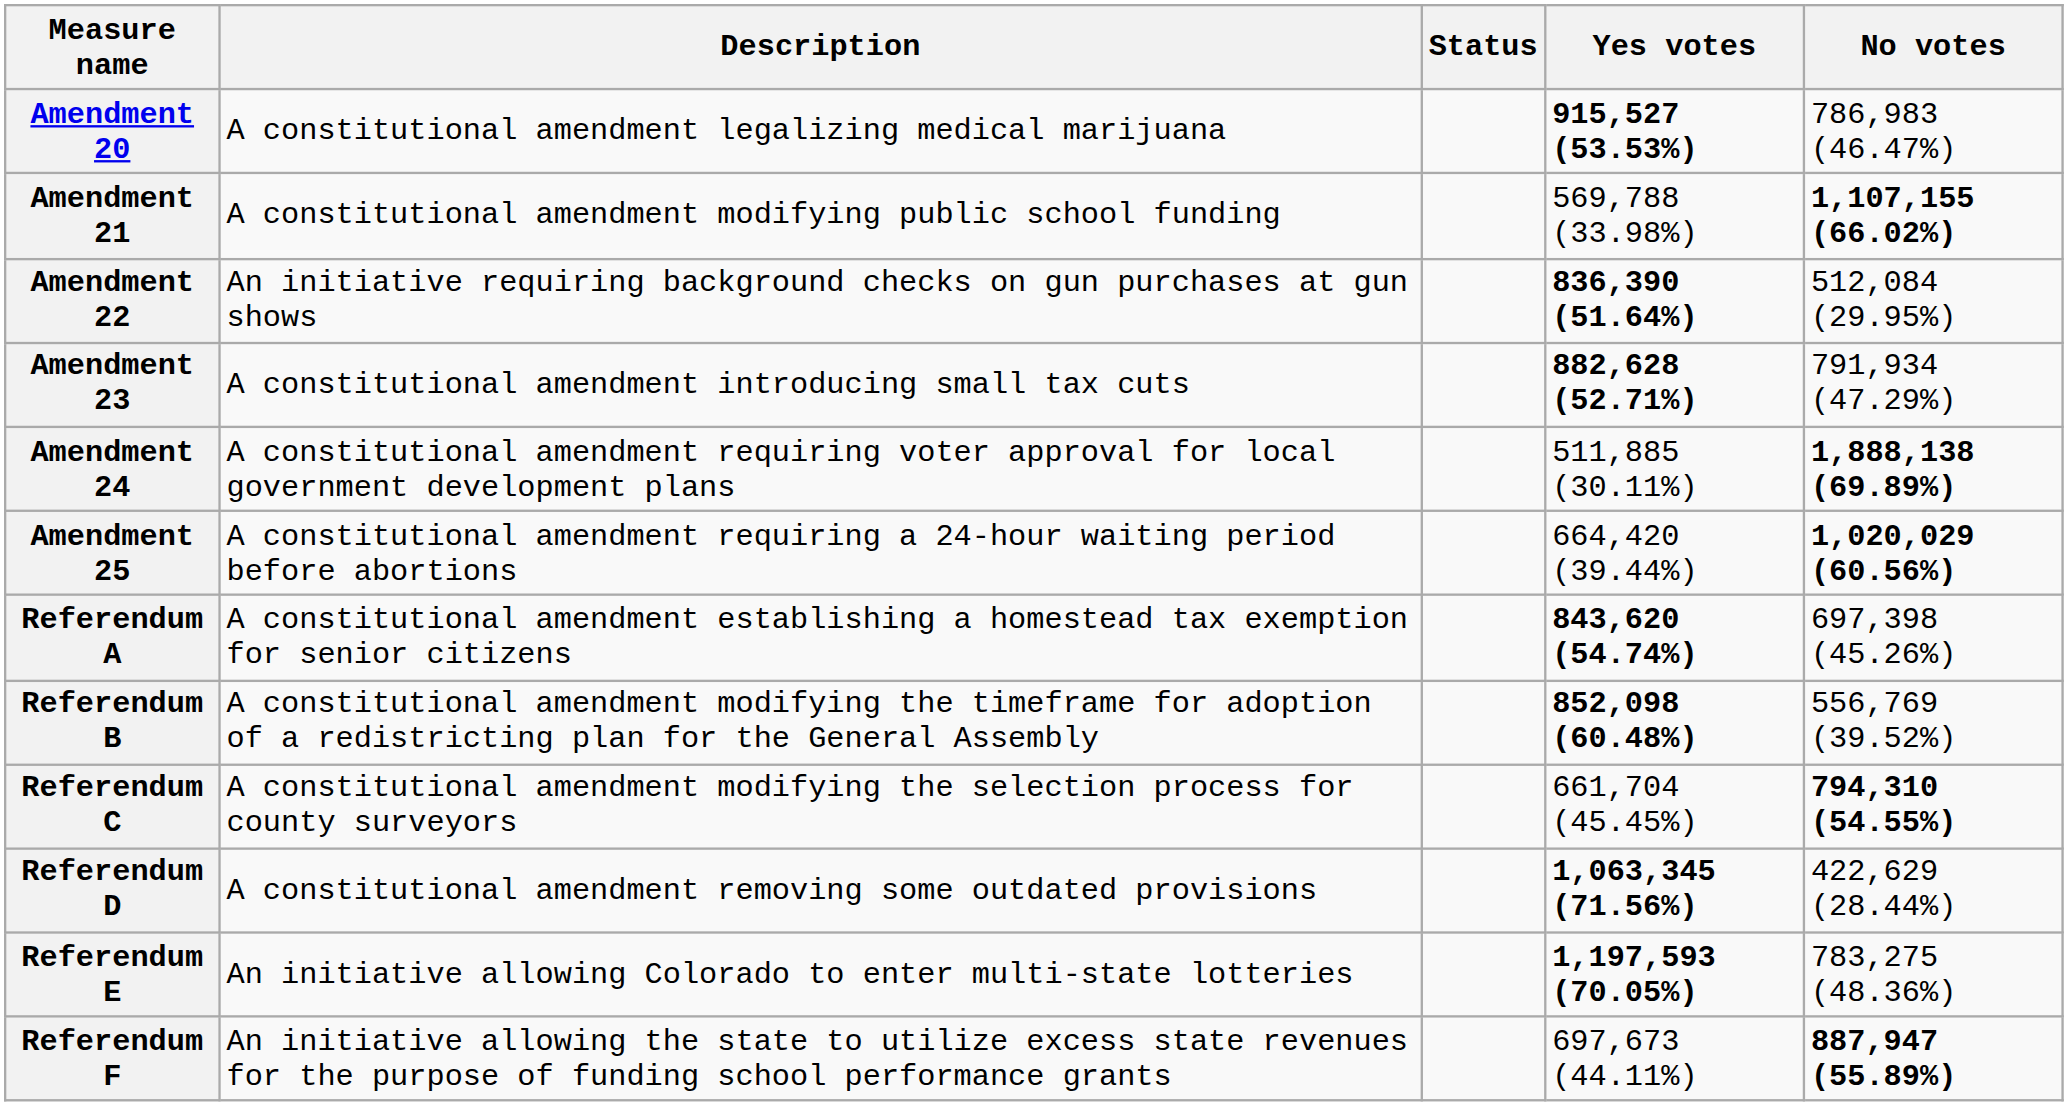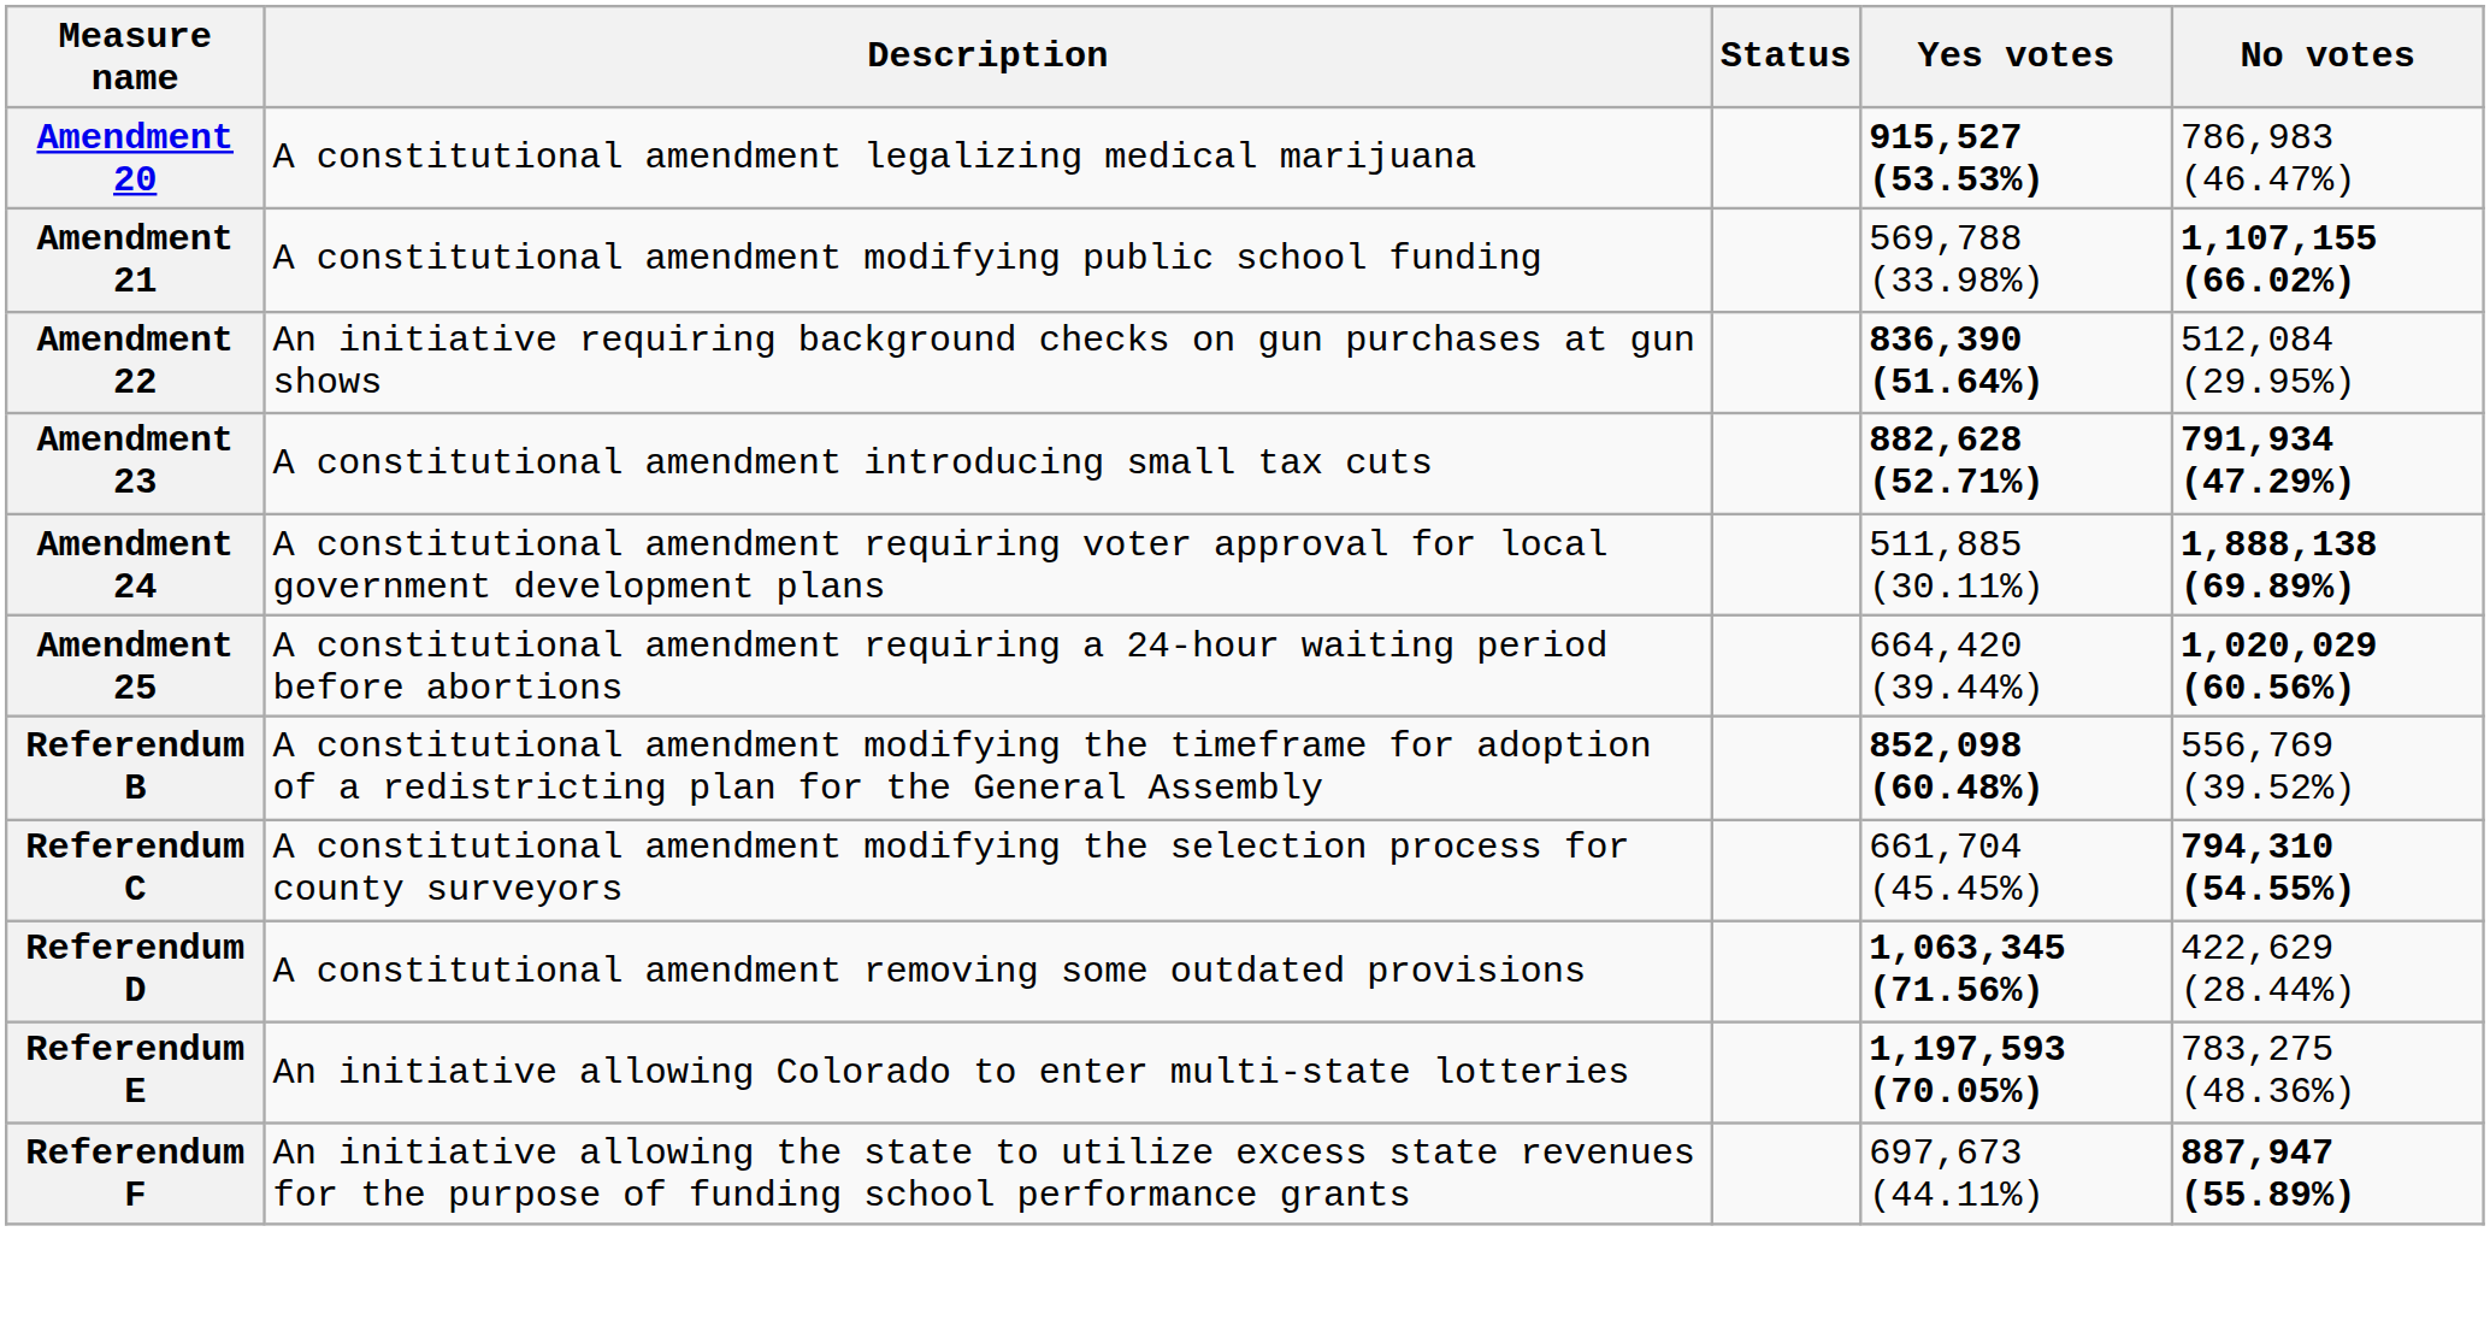 <table class="wikitable sortable plainrowheaders" style="width:100%">
 <tr>
 <th scope="col">Measure name</th>
 <th class="unsortable" scope="col">Description</th>
 <th scope="col">Status</th>
 <th scope="col">Yes votes</th>
 <th scope="col">No votes</th>
 </tr>
 <tr>
 <th scope="row"><a href='#'>Amendment 20</a></th>
 <td>A constitutional amendment legalizing medical marijuana</td>
 <td></td>
 <td><strong>915,527 (53.53%)</strong></td>
 <td>786,983 (46.47%)</td>
 </tr>
 <tr>
 <th scope="row">Amendment 21</th>
 <td>A constitutional amendment modifying public school funding</td>
 <td></td>
 <td>569,788 (33.98%)</td>
 <td><strong>1,107,155 (66.02%)</strong></td>
 </tr>
 <tr>
 <th scope="row">Amendment 22</th>
 <td>An initiative requiring background checks on gun purchases at gun shows</td>
 <td></td>
 <td><strong>836,390 (51.64%)</strong></td>
 <td>512,084 (29.95%)</td>
 </tr>
 <tr>
 <th scope="row">Amendment 23</th>
 <td>A constitutional amendment introducing small tax cuts</td>
 <td></td>
 <td><strong>882,628 (52.71%)</strong></td>
-<td>791,934 (47.29%)</td>
+<td><strong>791,934 (47.29%)</strong></td>
 </tr>
 <tr>
 <th scope="row">Amendment 24</th>
 <td>A constitutional amendment requiring voter approval for local government development plans</td>
 <td></td>
 <td>511,885 (30.11%)</td>
 <td><strong>1,888,138 (69.89%)</strong></td>
 </tr>
 <tr>
 <th scope="row">Amendment 25</th>
 <td>A constitutional amendment requiring a 24-hour waiting period before abortions</td>
 <td></td>
 <td>664,420 (39.44%)</td>
 <td><strong>1,020,029 (60.56%)</strong></td>
-</tr>
-<tr>
-<th scope="row">Referendum A</th>
-<td>A constitutional amendment establishing a homestead tax exemption for senior citizens</td>
-<td></td>
-<td><strong>843,620 (54.74%)</strong></td>
-<td>697,398 (45.26%)</td>
 </tr>
 <tr>
 <th scope="row">Referendum B</th>
 <td>A constitutional amendment modifying the timeframe for adoption of a redistricting plan for the General Assembly</td>
 <td></td>
 <td><strong>852,098 (60.48%)</strong></td>
 <td>556,769 (39.52%)</td>
 </tr>
 <tr>
 <th scope="row">Referendum C</th>
 <td>A constitutional amendment modifying the selection process for county surveyors</td>
 <td></td>
 <td>661,704 (45.45%)</td>
 <td><strong>794,310 (54.55%)</strong></td>
 </tr>
 <tr>
 <th scope="row">Referendum D</th>
 <td>A constitutional amendment removing some outdated provisions</td>
 <td></td>
 <td><strong>1,063,345 (71.56%)</strong></td>
 <td>422,629 (28.44%)</td>
 </tr>
 <tr>
 <th scope="row">Referendum E</th>
 <td>An initiative allowing Colorado to enter multi-state lotteries</td>
 <td></td>
 <td><strong>1,197,593 (70.05%)</strong></td>
 <td>783,275 (48.36%)</td>
 </tr>
 <tr>
 <th scope="row">Referendum F</th>
 <td>An initiative allowing the state to utilize excess state revenues for the purpose of funding school performance grants</td>
 <td></td>
 <td>697,673 (44.11%)</td>
 <td><strong>887,947 (55.89%)</strong></td>
 </tr>
 </table>
